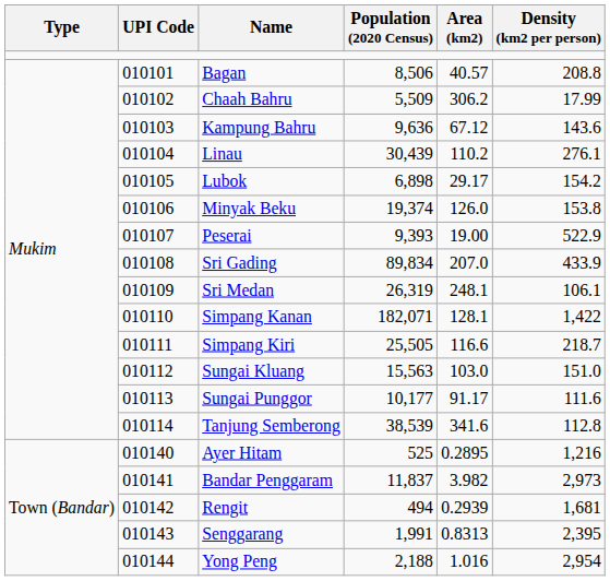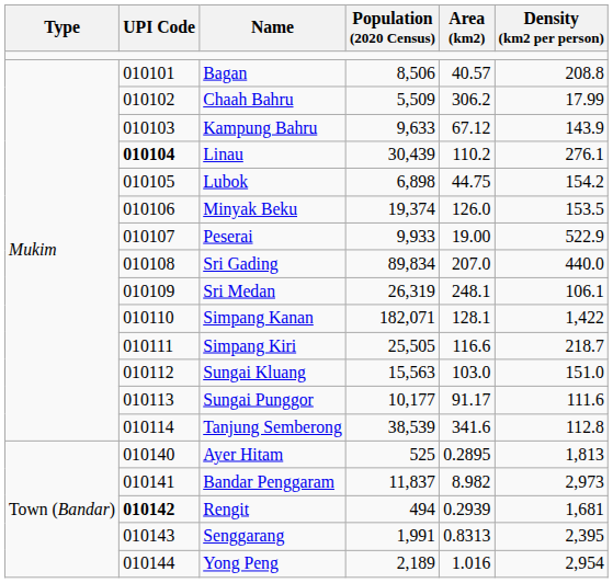 <table class="wikitable sortable">
 <tr>
 <th>Type</th>
 <th>UPI Code</th>
 <th>Name</th>
 <th>Population<br><small>(2020 Census)</small></th>
 <th>Area<br><small>(km2)</small></th>
 <th>Density<br><small>(km2 per person)</small></th>
 </tr>
 <tr>
 <td colspan="6" align="center"></td>
 </tr>
 <tr>
 <td rowspan="14"><em>Mukim</em></td>
 <td>010101</td>
 <td><a href='#'>Bagan</a></td>
 <td align="right">8,506</td>
 <td align="right">40.57</td>
 <td align="right">208.8</td>
 </tr>
 <tr>
 <td>010102</td>
 <td><a href='#'>Chaah Bahru</a></td>
 <td align="right">5,509</td>
 <td align="right">306.2</td>
 <td align="right">17.99</td>
 </tr>
 <tr>
 <td>010103</td>
 <td><a href='#'>Kampung Bahru</a></td>
-<td align="right">9,636</td>
+<td align="right">9,633</td>
 <td align="right">67.12</td>
-<td align="right">143.6</td>
+<td align="right">143.9</td>
 </tr>
 <tr>
-<td>010104</td>
+<td><strong>010104</strong></td>
 <td><a href='#'>Linau</a></td>
 <td align="right">30,439</td>
 <td align="right">110.2</td>
 <td align="right">276.1</td>
 </tr>
 <tr>
 <td>010105</td>
 <td><a href='#'>Lubok</a></td>
 <td align="right">6,898</td>
-<td align="right">29.17</td>
+<td align="right">44.75</td>
 <td align="right">154.2</td>
 </tr>
 <tr>
 <td>010106</td>
 <td><a href='#'>Minyak Beku</a></td>
 <td align="right">19,374</td>
 <td align="right">126.0</td>
-<td align="right">153.8</td>
+<td align="right">153.5</td>
 </tr>
 <tr>
 <td>010107</td>
 <td><a href='#'>Peserai</a></td>
-<td align="right">9,393</td>
+<td align="right">9,933</td>
 <td align="right">19.00</td>
 <td align="right">522.9</td>
 </tr>
 <tr>
 <td>010108</td>
 <td><a href='#'>Sri Gading</a></td>
 <td align="right">89,834</td>
 <td align="right">207.0</td>
-<td align="right">433.9</td>
+<td align="right">440.0</td>
 </tr>
 <tr>
 <td>010109</td>
 <td><a href='#'>Sri Medan</a></td>
 <td align="right">26,319</td>
 <td align="right">248.1</td>
 <td align="right">106.1</td>
 </tr>
 <tr>
 <td>010110</td>
 <td><a href='#'>Simpang Kanan</a></td>
 <td align="right">182,071</td>
 <td align="right">128.1</td>
 <td align="right">1,422</td>
 </tr>
 <tr>
 <td>010111</td>
 <td><a href='#'>Simpang Kiri</a></td>
 <td align="right">25,505</td>
 <td align="right">116.6</td>
 <td align="right">218.7</td>
 </tr>
 <tr>
 <td>010112</td>
 <td><a href='#'>Sungai Kluang</a></td>
 <td align="right">15,563</td>
 <td align="right">103.0</td>
 <td align="right">151.0</td>
 </tr>
 <tr>
 <td>010113</td>
 <td><a href='#'>Sungai Punggor</a></td>
 <td align="right">10,177</td>
 <td align="right">91.17</td>
 <td align="right">111.6</td>
 </tr>
 <tr>
 <td>010114</td>
 <td><a href='#'>Tanjung Semberong</a></td>
 <td align="right">38,539</td>
 <td align="right">341.6</td>
 <td align="right">112.8</td>
 </tr>
 <tr>
 <td rowspan="5">Town (<em>Bandar</em>)</td>
 <td>010140</td>
 <td><a href='#'>Ayer Hitam</a></td>
 <td align="right">525</td>
 <td align="right">0.2895</td>
-<td align="right">1,216</td>
+<td align="right">1,813</td>
 </tr>
 <tr>
 <td>010141</td>
 <td><a href='#'>Bandar Penggaram</a></td>
 <td align="right">11,837</td>
-<td align="right">3.982</td>
+<td align="right">8.982</td>
 <td align="right">2,973</td>
 </tr>
 <tr>
-<td>010142</td>
+<td><strong>010142</strong></td>
 <td><a href='#'>Rengit</a></td>
 <td align="right">494</td>
 <td align="right">0.2939</td>
 <td align="right">1,681</td>
 </tr>
 <tr>
 <td>010143</td>
 <td><a href='#'>Senggarang</a></td>
 <td align="right">1,991</td>
 <td align="right">0.8313</td>
 <td align="right">2,395</td>
 </tr>
 <tr>
 <td>010144</td>
 <td><a href='#'>Yong Peng</a></td>
-<td align="right">2,188</td>
+<td align="right">2,189</td>
 <td align="right">1.016</td>
 <td align="right">2,954</td>
 </tr>
 </table>
